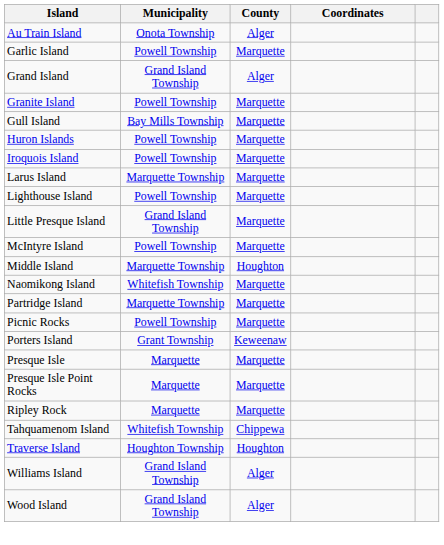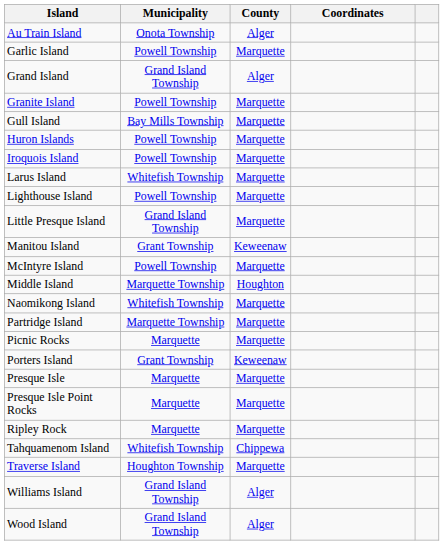 <table class="wikitable sortable" style="text-align:center">
 <tr>
 <th width="150pt">Island</th>
 <th width="140pt">Municipality</th>
 <th width="75pt">County</th>
 <th width="160pt">Coordinates</th>
 <th width="25pt" class="unsortable"></th>
 </tr>
 <tr>
 <td align="left"><a href='#'>Au Train Island</a></td>
 <td><a href='#'>Onota Township</a></td>
 <td><a href='#'>Alger</a></td>
 <td></td>
 <td></td>
 </tr>
 <tr>
 <td align="left">Garlic Island</td>
 <td><a href='#'>Powell Township</a></td>
 <td><a href='#'>Marquette</a></td>
 <td></td>
 <td></td>
 </tr>
 <tr>
 <td align="left">Grand Island</td>
 <td><a href='#'>Grand Island Township</a></td>
 <td><a href='#'>Alger</a></td>
 <td></td>
 <td></td>
 </tr>
 <tr>
 <td align="left"><a href='#'>Granite Island</a></td>
 <td><a href='#'>Powell Township</a></td>
 <td><a href='#'>Marquette</a></td>
 <td></td>
 <td></td>
 </tr>
 <tr>
 <td align="left">Gull Island</td>
 <td><a href='#'>Bay Mills Township</a></td>
 <td><a href='#'>Marquette</a></td>
 <td></td>
 <td></td>
 </tr>
 <tr>
 <td align="left"><a href='#'>Huron Islands</a></td>
 <td><a href='#'>Powell Township</a></td>
 <td><a href='#'>Marquette</a></td>
 <td></td>
 <td></td>
 </tr>
 <tr>
 <td align="left"><a href='#'>Iroquois Island</a></td>
 <td><a href='#'>Powell Township</a></td>
 <td><a href='#'>Marquette</a></td>
 <td></td>
 <td></td>
 </tr>
 <tr>
 <td align="left">Larus Island</td>
-<td><a href='#'>Marquette Township</a></td>
+<td><a href='#'>Whitefish Township</a></td>
 <td><a href='#'>Marquette</a></td>
 <td></td>
 <td></td>
 </tr>
 <tr>
 <td align="left">Lighthouse Island</td>
 <td><a href='#'>Powell Township</a></td>
 <td><a href='#'>Marquette</a></td>
 <td></td>
 <td></td>
 </tr>
 <tr>
 <td align="left">Little Presque Island</td>
 <td><a href='#'>Grand Island Township</a></td>
 <td><a href='#'>Marquette</a></td>
+<td></td>
+<td></td>
+</tr>
+<tr>
+<td align="left">Manitou Island</td>
+<td><a href='#'>Grant Township</a></td>
+<td><a href='#'>Keweenaw</a></td>
 <td></td>
 <td></td>
 </tr>
 <tr>
 <td align="left">McIntyre Island</td>
 <td><a href='#'>Powell Township</a></td>
 <td><a href='#'>Marquette</a></td>
 <td></td>
 <td></td>
 </tr>
 <tr>
 <td align="left">Middle Island</td>
 <td><a href='#'>Marquette Township</a></td>
 <td><a href='#'>Houghton</a></td>
 <td></td>
 <td></td>
 </tr>
 <tr>
 <td align="left">Naomikong Island</td>
 <td><a href='#'>Whitefish Township</a></td>
 <td><a href='#'>Marquette</a></td>
 <td></td>
 <td></td>
 </tr>
 <tr>
 <td align="left">Partridge Island</td>
 <td><a href='#'>Marquette Township</a></td>
 <td><a href='#'>Marquette</a></td>
 <td></td>
 <td></td>
 </tr>
 <tr>
 <td align="left">Picnic Rocks</td>
-<td><a href='#'>Powell Township</a></td>
+<td><a href='#'>Marquette</a></td>
 <td><a href='#'>Marquette</a></td>
 <td></td>
 <td></td>
 </tr>
 <tr>
 <td align="left">Porters Island</td>
 <td><a href='#'>Grant Township</a></td>
 <td><a href='#'>Keweenaw</a></td>
 <td></td>
 <td></td>
 </tr>
 <tr>
 <td align="left">Presque Isle</td>
 <td><a href='#'>Marquette</a></td>
 <td><a href='#'>Marquette</a></td>
 <td></td>
 <td></td>
 </tr>
 <tr>
 <td align="left">Presque Isle Point Rocks</td>
 <td><a href='#'>Marquette</a></td>
 <td><a href='#'>Marquette</a></td>
 <td></td>
 <td></td>
 </tr>
 <tr>
 <td align="left">Ripley Rock</td>
 <td><a href='#'>Marquette</a></td>
 <td><a href='#'>Marquette</a></td>
 <td></td>
 <td></td>
 </tr>
 <tr>
 <td align="left">Tahquamenom Island</td>
 <td><a href='#'>Whitefish Township</a></td>
 <td><a href='#'>Chippewa</a></td>
 <td></td>
 <td></td>
 </tr>
 <tr>
 <td align="left"><a href='#'>Traverse Island</a></td>
 <td><a href='#'>Houghton Township</a></td>
-<td><a href='#'>Houghton</a></td>
+<td><a href='#'>Marquette</a></td>
 <td></td>
 <td></td>
 </tr>
 <tr>
 <td align="left">Williams Island</td>
 <td><a href='#'>Grand Island Township</a></td>
 <td><a href='#'>Alger</a></td>
 <td></td>
 <td></td>
 </tr>
 <tr>
 <td align="left">Wood Island</td>
 <td><a href='#'>Grand Island Township</a></td>
 <td><a href='#'>Alger</a></td>
 <td></td>
 <td></td>
 </tr>
 </table>
